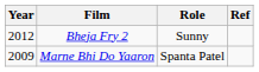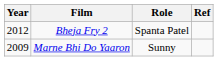 <table class="wikitable sortable plainrowheaders" style="text-align: center;">
 <tr>
 <th>Year</th>
 <th>Film</th>
 <th>Role</th>
 <th>Ref</th>
 </tr>
 <tr>
 <td>2012</td>
 <td><em><a href='#'>Bheja Fry 2</a></em></td>
-<td>Sunny</td>
+<td>Spanta Patel</td>
 <td></td>
 </tr>
 <tr>
 <td>2009</td>
 <td><em><a href='#'>Marne Bhi Do Yaaron</a></em></td>
-<td>Spanta Patel</td>
+<td>Sunny</td>
 <td></td>
 </tr>
 </table>
